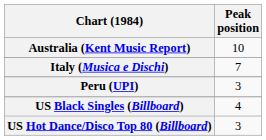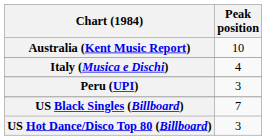 <table class="wikitable sortable plainrowheaders" style="text-align:center">
 <tr>
 <th scope="col">Chart (1984)</th>
 <th scope="col">Peak<br>position</th>
 </tr>
 <tr>
 <th scope="row">Australia (<a href='#'>Kent Music Report</a>)</th>
 <td>10</td>
 </tr>
 <tr>
 </tr>
 <tr>
 </tr>
 <tr>
 <th scope="row">Italy (<em><a href='#'>Musica e Dischi</a></em>)</th>
-<td>7</td>
+<td>4</td>
 </tr>
 <tr>
 </tr>
 <tr>
 </tr>
 <tr>
 </tr>
 <tr>
 </tr>
 <tr>
 <th scope="row">Peru (<a href='#'>UPI</a>)</th>
 <td>3</td>
 </tr>
 <tr>
 </tr>
 <tr>
 </tr>
 <tr>
 </tr>
 <tr>
 </tr>
 <tr>
 <th scope="row">US <a href='#'>Black Singles</a> (<em><a href='#'>Billboard</a></em>)</th>
-<td>4</td>
+<td>7</td>
 </tr>
 <tr>
 <th scope="row">US <a href='#'>Hot Dance/Disco Top 80</a> (<em><a href='#'>Billboard</a></em>)</th>
 <td>3</td>
 </tr>
 </table>
